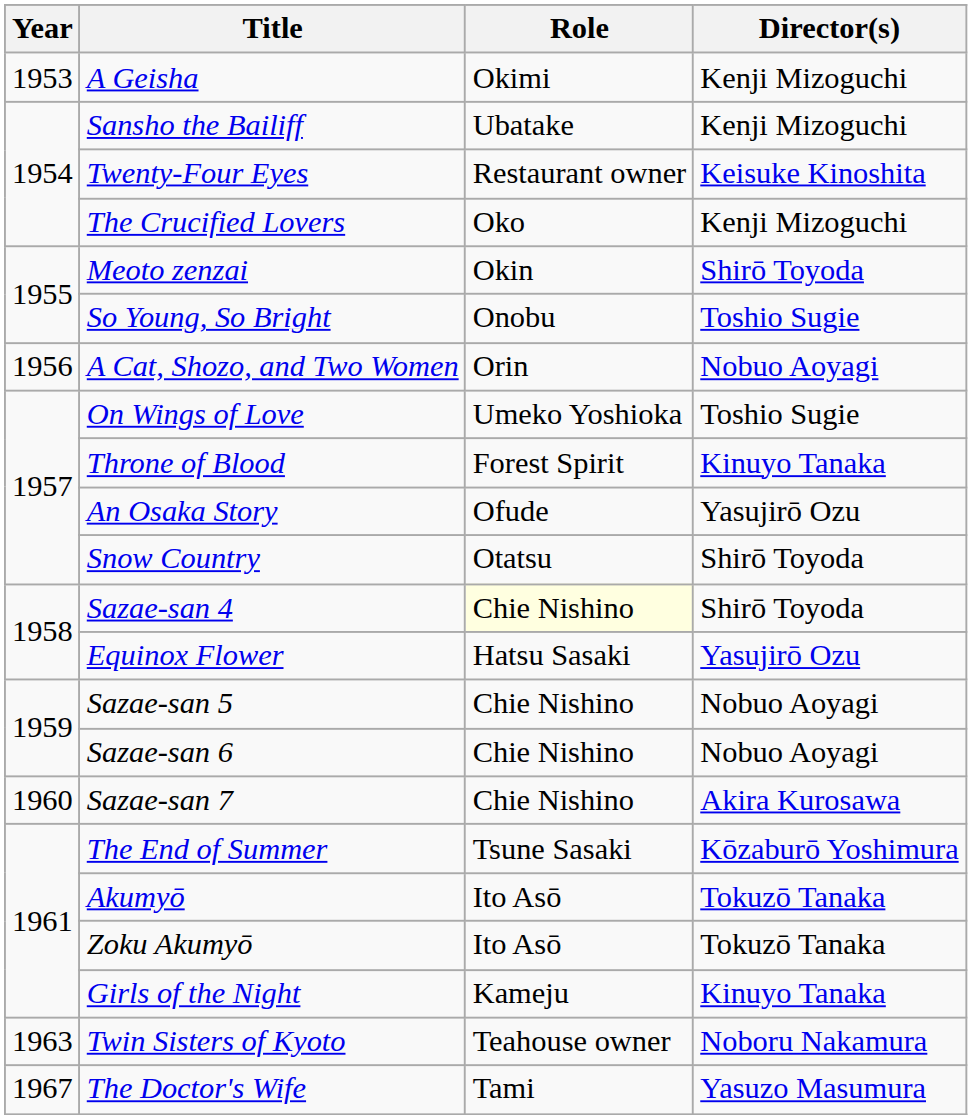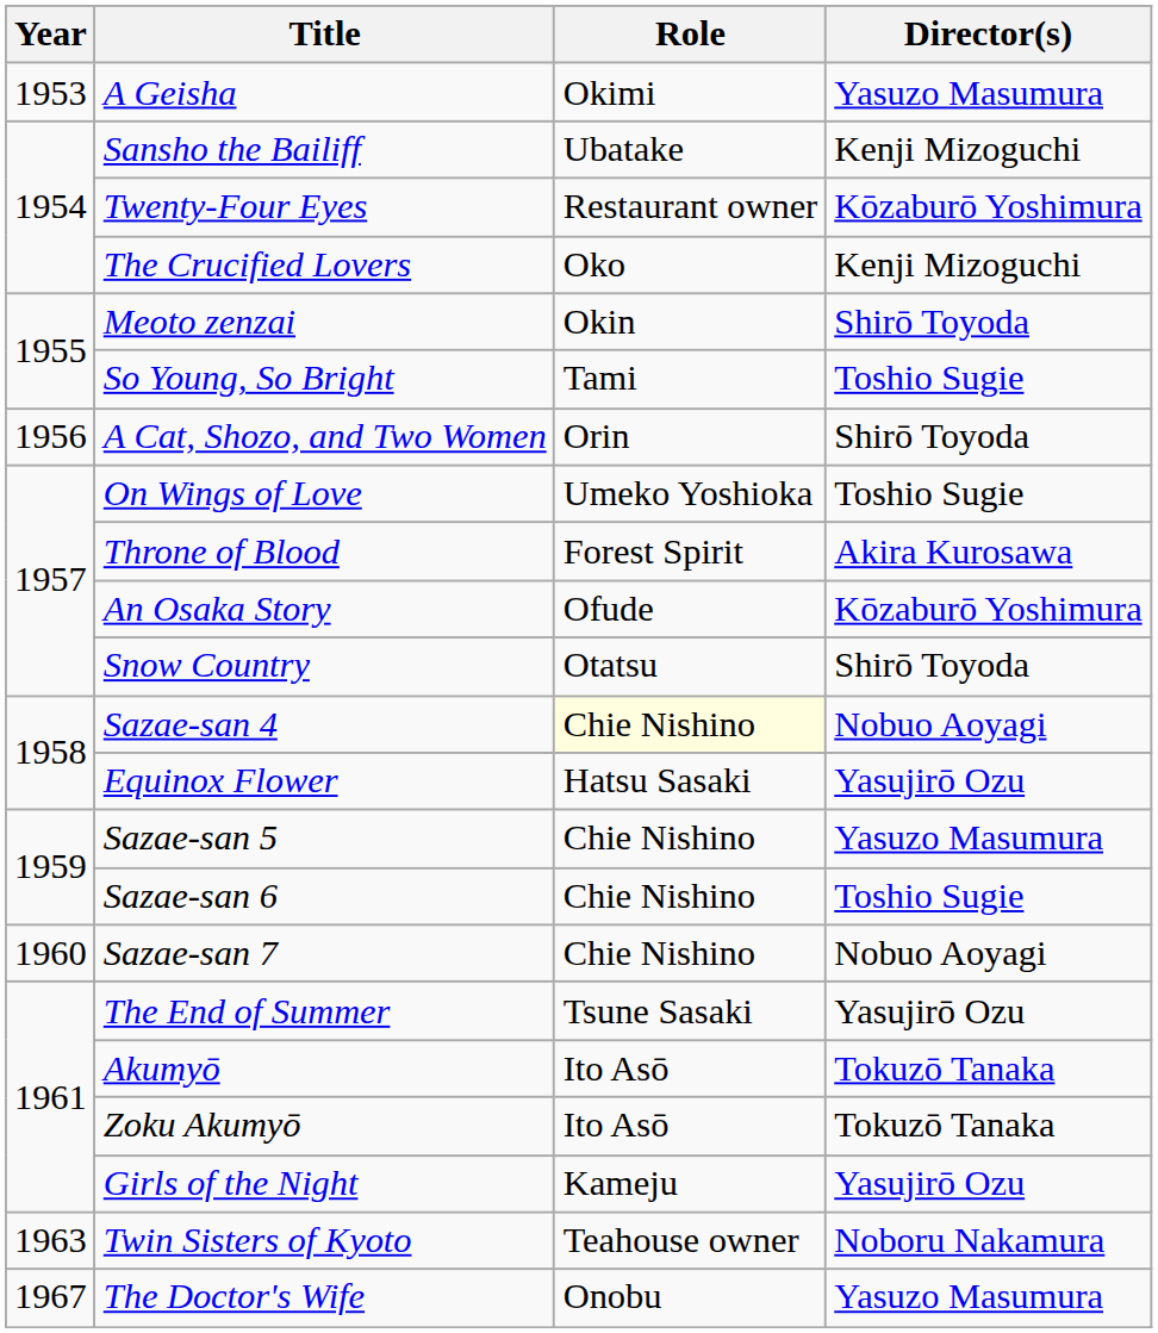 <table class="wikitable sortable">
 <tr>
 <th scope="col">Year</th>
 <th scope="col">Title</th>
 <th scope="col">Role</th>
 <th scope="col">Director(s)</th>
 </tr>
 <tr>
 <td>1953</td>
 <td><em><a href='#'>A Geisha</a></em></td>
 <td>Okimi</td>
-<td>Kenji Mizoguchi</td>
+<td><a href='#'>Yasuzo Masumura</a></td>
 </tr>
 <tr>
 <td rowspan=3>1954</td>
 <td><em><a href='#'>Sansho the Bailiff</a></em></td>
 <td>Ubatake</td>
 <td>Kenji Mizoguchi</td>
 </tr>
 <tr>
 <td><em><a href='#'>Twenty-Four Eyes</a></em></td>
 <td>Restaurant owner</td>
-<td><a href='#'>Keisuke Kinoshita</a></td>
+<td><a href='#'>Kōzaburō Yoshimura</a></td>
 </tr>
 <tr>
 <td><em><a href='#'>The Crucified Lovers</a></em></td>
 <td>Oko</td>
 <td>Kenji Mizoguchi</td>
 </tr>
 <tr>
 <td rowspan=2>1955</td>
 <td><em><a href='#'>Meoto zenzai</a></em></td>
 <td>Okin</td>
 <td><a href='#'>Shirō Toyoda</a></td>
 </tr>
 <tr>
 <td><em><a href='#'>So Young, So Bright</a></em></td>
-<td>Onobu</td>
+<td>Tami</td>
 <td><a href='#'>Toshio Sugie</a></td>
 </tr>
 <tr>
 <td>1956</td>
 <td><em><a href='#'>A Cat, Shozo, and Two Women</a></em></td>
 <td>Orin</td>
-<td><a href='#'>Nobuo Aoyagi</a></td>
+<td>Shirō Toyoda</td>
 </tr>
 <tr>
 <td rowspan=4>1957</td>
 <td><em><a href='#'>On Wings of Love</a></em></td>
 <td>Umeko Yoshioka</td>
 <td>Toshio Sugie</td>
 </tr>
 <tr>
 <td><em><a href='#'>Throne of Blood</a></em></td>
 <td>Forest Spirit</td>
-<td><a href='#'>Kinuyo Tanaka</a></td>
+<td><a href='#'>Akira Kurosawa</a></td>
 </tr>
 <tr>
 <td><em><a href='#'>An Osaka Story</a></em></td>
 <td>Ofude</td>
-<td>Yasujirō Ozu</td>
+<td><a href='#'>Kōzaburō Yoshimura</a></td>
 </tr>
 <tr>
 <td><em><a href='#'>Snow Country</a></em></td>
 <td>Otatsu</td>
 <td>Shirō Toyoda</td>
 </tr>
 <tr>
 <td rowspan=2>1958</td>
 <td><em><a href='#'>Sazae-san 4</a></em></td>
 <td style="background: lightyellow;">Chie Nishino</td>
-<td>Shirō Toyoda</td>
+<td><a href='#'>Nobuo Aoyagi</a></td>
 </tr>
 <tr>
 <td><em><a href='#'>Equinox Flower</a></em></td>
 <td>Hatsu Sasaki</td>
 <td><a href='#'>Yasujirō Ozu</a></td>
 </tr>
 <tr>
 <td rowspan=2>1959</td>
 <td><em>Sazae-san 5</em></td>
 <td>Chie Nishino</td>
-<td>Nobuo Aoyagi</td>
+<td><a href='#'>Yasuzo Masumura</a></td>
 </tr>
 <tr>
 <td><em>Sazae-san 6</em></td>
 <td>Chie Nishino</td>
-<td>Nobuo Aoyagi</td>
+<td><a href='#'>Toshio Sugie</a></td>
 </tr>
 <tr>
 <td>1960</td>
 <td><em>Sazae-san 7</em></td>
 <td>Chie Nishino</td>
-<td><a href='#'>Akira Kurosawa</a></td>
+<td>Nobuo Aoyagi</td>
 </tr>
 <tr>
 <td rowspan=4>1961</td>
 <td><em><a href='#'>The End of Summer</a></em></td>
 <td>Tsune Sasaki</td>
-<td><a href='#'>Kōzaburō Yoshimura</a></td>
+<td>Yasujirō Ozu</td>
 </tr>
 <tr>
 <td><em><a href='#'>Akumyō</a></em></td>
 <td>Ito Asō</td>
 <td><a href='#'>Tokuzō Tanaka</a></td>
 </tr>
 <tr>
 <td><em>Zoku Akumyō</em></td>
 <td>Ito Asō</td>
 <td>Tokuzō Tanaka</td>
 </tr>
 <tr>
 <td><em><a href='#'>Girls of the Night</a></em></td>
 <td>Kameju</td>
-<td><a href='#'>Kinuyo Tanaka</a></td>
+<td><a href='#'>Yasujirō Ozu</a></td>
 </tr>
 <tr>
 <td>1963</td>
 <td><em><a href='#'>Twin Sisters of Kyoto</a></em></td>
 <td>Teahouse owner</td>
 <td><a href='#'>Noboru Nakamura</a></td>
 </tr>
 <tr>
 <td>1967</td>
 <td><em><a href='#'>The Doctor's Wife</a></em></td>
-<td>Tami</td>
+<td>Onobu</td>
 <td><a href='#'>Yasuzo Masumura</a></td>
 </tr>
 <tr>
 </tr>
 </table>
